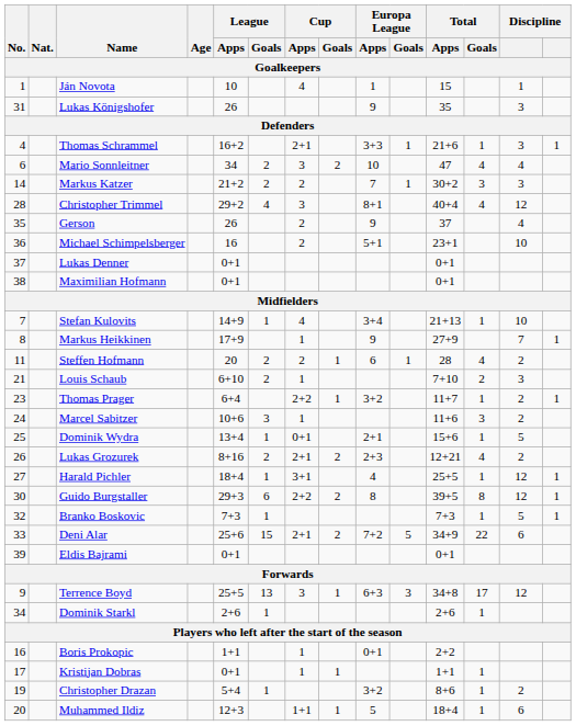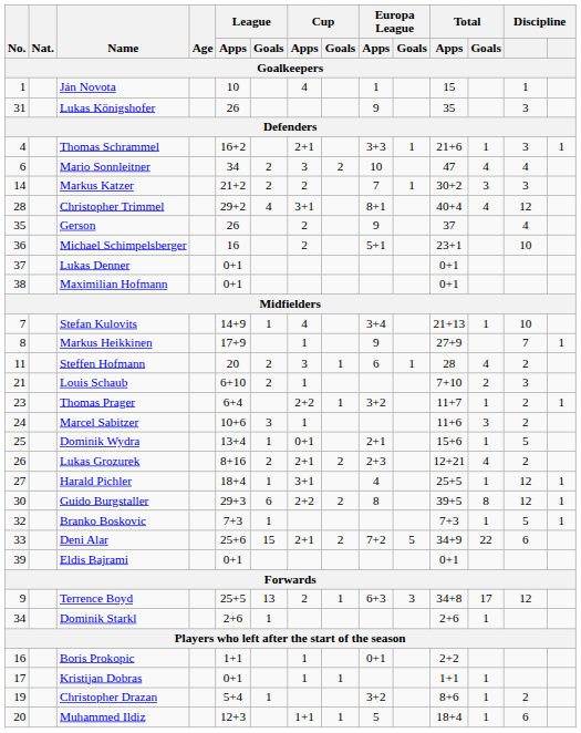 <table class="wikitable" style="text-align:center">
 <tr>
 <th rowspan=2 valign="bottom">No.</th>
 <th rowspan=2 valign="bottom">Nat.</th>
 <th rowspan=2 valign="bottom">Name</th>
 <th rowspan=2 valign="bottom">Age</th>
 <th colspan=2 width="85">League</th>
 <th colspan=2 width="85">Cup</th>
 <th colspan=2 width="85">Europa League</th>
 <th colspan=2 width="85">Total</th>
 <th colspan=2 width="85">Discipline</th>
 </tr>
 <tr>
 <th>Apps</th>
 <th>Goals</th>
 <th>Apps</th>
 <th>Goals</th>
 <th>Apps</th>
 <th>Goals</th>
 <th>Apps</th>
 <th>Goals</th>
 <th></th>
 <th></th>
 </tr>
 <tr>
 <th colspan=20>Goalkeepers</th>
 </tr>
 <tr>
 <td align=right>1</td>
 <td></td>
 <td align=left><a href='#'>Ján Novota</a></td>
 <td></td>
 <td>10</td>
 <td></td>
 <td>4</td>
 <td></td>
 <td>1</td>
 <td></td>
 <td>15</td>
 <td></td>
 <td>1</td>
 <td></td>
 </tr>
 <tr>
 <td align=right>31</td>
 <td></td>
 <td align=left><a href='#'>Lukas Königshofer</a></td>
 <td></td>
 <td>26</td>
 <td></td>
 <td></td>
 <td></td>
 <td>9</td>
 <td></td>
 <td>35</td>
 <td></td>
 <td>3</td>
 <td></td>
 </tr>
 <tr>
 <th colspan=20>Defenders</th>
 </tr>
 <tr>
 <td align=right>4</td>
 <td></td>
 <td align=left><a href='#'>Thomas Schrammel</a></td>
 <td></td>
 <td>16+2</td>
 <td></td>
 <td>2+1</td>
 <td></td>
 <td>3+3</td>
 <td>1</td>
 <td>21+6</td>
 <td>1</td>
 <td>3</td>
 <td>1</td>
 </tr>
 <tr>
 <td align=right>6</td>
 <td></td>
 <td align=left><a href='#'>Mario Sonnleitner</a></td>
 <td></td>
 <td>34</td>
 <td>2</td>
 <td>3</td>
 <td>2</td>
 <td>10</td>
 <td></td>
 <td>47</td>
 <td>4</td>
 <td>4</td>
 <td></td>
 </tr>
 <tr>
 <td align=right>14</td>
 <td></td>
 <td align=left><a href='#'>Markus Katzer</a></td>
 <td></td>
 <td>21+2</td>
 <td>2</td>
 <td>2</td>
 <td></td>
 <td>7</td>
 <td>1</td>
 <td>30+2</td>
 <td>3</td>
 <td>3</td>
 <td></td>
 </tr>
 <tr>
 <td align=right>28</td>
 <td></td>
 <td align=left><a href='#'>Christopher Trimmel</a></td>
 <td></td>
 <td>29+2</td>
 <td>4</td>
-<td>3</td>
+<td>3+1</td>
 <td></td>
 <td>8+1</td>
 <td></td>
 <td>40+4</td>
 <td>4</td>
 <td>12</td>
 <td></td>
 </tr>
 <tr>
 <td align=right>35</td>
 <td></td>
 <td align=left><a href='#'>Gerson</a></td>
 <td></td>
 <td>26</td>
 <td></td>
 <td>2</td>
 <td></td>
 <td>9</td>
 <td></td>
 <td>37</td>
 <td></td>
 <td>4</td>
 <td></td>
 </tr>
 <tr>
 <td align=right>36</td>
 <td></td>
 <td align=left><a href='#'>Michael Schimpelsberger</a></td>
 <td></td>
 <td>16</td>
 <td></td>
 <td>2</td>
 <td></td>
 <td>5+1</td>
 <td></td>
 <td>23+1</td>
 <td></td>
 <td>10</td>
 <td></td>
 </tr>
 <tr>
 <td align=right>37</td>
 <td></td>
 <td align=left><a href='#'>Lukas Denner</a></td>
 <td></td>
 <td>0+1</td>
 <td></td>
 <td></td>
 <td></td>
 <td></td>
 <td></td>
 <td>0+1</td>
 <td></td>
 <td></td>
 <td></td>
 </tr>
 <tr>
 <td align=right>38</td>
 <td></td>
 <td align=left><a href='#'>Maximilian Hofmann</a></td>
 <td></td>
 <td>0+1</td>
 <td></td>
 <td></td>
 <td></td>
 <td></td>
 <td></td>
 <td>0+1</td>
 <td></td>
 <td></td>
 <td></td>
 </tr>
 <tr>
 <th colspan=20>Midfielders</th>
 </tr>
 <tr>
 <td align=right>7</td>
 <td></td>
 <td align=left><a href='#'>Stefan Kulovits</a></td>
 <td></td>
 <td>14+9</td>
 <td>1</td>
 <td>4</td>
 <td></td>
 <td>3+4</td>
 <td></td>
 <td>21+13</td>
 <td>1</td>
 <td>10</td>
 <td></td>
 </tr>
 <tr>
 <td align=right>8</td>
 <td></td>
 <td align=left><a href='#'>Markus Heikkinen</a></td>
 <td></td>
 <td>17+9</td>
 <td></td>
 <td>1</td>
 <td></td>
 <td>9</td>
 <td></td>
 <td>27+9</td>
 <td></td>
 <td>7</td>
 <td>1</td>
 </tr>
 <tr>
 <td align=right>11</td>
 <td></td>
 <td align=left><a href='#'>Steffen Hofmann</a></td>
 <td></td>
 <td>20</td>
 <td>2</td>
-<td>2</td>
+<td>3</td>
 <td>1</td>
 <td>6</td>
 <td>1</td>
 <td>28</td>
 <td>4</td>
 <td>2</td>
 <td></td>
 </tr>
 <tr>
 <td align=right>21</td>
 <td></td>
 <td align=left><a href='#'>Louis Schaub</a></td>
 <td></td>
 <td>6+10</td>
 <td>2</td>
 <td>1</td>
 <td></td>
 <td></td>
 <td></td>
 <td>7+10</td>
 <td>2</td>
 <td>3</td>
 <td></td>
 </tr>
 <tr>
 <td align=right>23</td>
 <td></td>
 <td align=left><a href='#'>Thomas Prager</a></td>
 <td></td>
 <td>6+4</td>
 <td></td>
 <td>2+2</td>
 <td>1</td>
 <td>3+2</td>
 <td></td>
 <td>11+7</td>
 <td>1</td>
 <td>2</td>
 <td>1</td>
 </tr>
 <tr>
 <td align=right>24</td>
 <td></td>
 <td align=left><a href='#'>Marcel Sabitzer</a></td>
 <td></td>
 <td>10+6</td>
 <td>3</td>
 <td>1</td>
 <td></td>
 <td></td>
 <td></td>
 <td>11+6</td>
 <td>3</td>
 <td>2</td>
 <td></td>
 </tr>
 <tr>
 <td align=right>25</td>
 <td></td>
 <td align=left><a href='#'>Dominik Wydra</a></td>
 <td></td>
 <td>13+4</td>
 <td>1</td>
 <td>0+1</td>
 <td></td>
 <td>2+1</td>
 <td></td>
 <td>15+6</td>
 <td>1</td>
 <td>5</td>
 <td></td>
 </tr>
 <tr>
 <td align=right>26</td>
 <td></td>
 <td align=left><a href='#'>Lukas Grozurek</a></td>
 <td></td>
 <td>8+16</td>
 <td>2</td>
 <td>2+1</td>
 <td>2</td>
 <td>2+3</td>
 <td></td>
 <td>12+21</td>
 <td>4</td>
 <td>2</td>
 <td></td>
 </tr>
 <tr>
 <td align=right>27</td>
 <td></td>
 <td align=left><a href='#'>Harald Pichler</a></td>
 <td></td>
 <td>18+4</td>
 <td>1</td>
 <td>3+1</td>
 <td></td>
 <td>4</td>
 <td></td>
 <td>25+5</td>
 <td>1</td>
 <td>12</td>
 <td>1</td>
 </tr>
 <tr>
 <td align=right>30</td>
 <td></td>
 <td align=left><a href='#'>Guido Burgstaller</a></td>
 <td></td>
 <td>29+3</td>
 <td>6</td>
 <td>2+2</td>
 <td>2</td>
 <td>8</td>
 <td></td>
 <td>39+5</td>
 <td>8</td>
 <td>12</td>
 <td>1</td>
 </tr>
 <tr>
 <td align=right>32</td>
 <td></td>
 <td align=left><a href='#'>Branko Boskovic</a></td>
 <td></td>
 <td>7+3</td>
 <td>1</td>
 <td></td>
 <td></td>
 <td></td>
 <td></td>
 <td>7+3</td>
 <td>1</td>
 <td>5</td>
 <td>1</td>
 </tr>
 <tr>
 <td align=right>33</td>
 <td></td>
 <td align=left><a href='#'>Deni Alar</a></td>
 <td></td>
 <td>25+6</td>
 <td>15</td>
 <td>2+1</td>
 <td>2</td>
 <td>7+2</td>
 <td>5</td>
 <td>34+9</td>
 <td>22</td>
 <td>6</td>
 <td></td>
 </tr>
 <tr>
 <td align=right>39</td>
 <td></td>
 <td align=left><a href='#'>Eldis Bajrami</a></td>
 <td></td>
 <td>0+1</td>
 <td></td>
 <td></td>
 <td></td>
 <td></td>
 <td></td>
 <td>0+1</td>
 <td></td>
 <td></td>
 <td></td>
 </tr>
 <tr>
 <th colspan=20>Forwards</th>
 </tr>
 <tr>
 <td align=right>9</td>
 <td></td>
 <td align=left><a href='#'>Terrence Boyd</a></td>
 <td></td>
 <td>25+5</td>
 <td>13</td>
-<td>3</td>
+<td>2</td>
 <td>1</td>
 <td>6+3</td>
 <td>3</td>
 <td>34+8</td>
 <td>17</td>
 <td>12</td>
 <td></td>
 </tr>
 <tr>
 <td align=right>34</td>
 <td></td>
 <td align=left><a href='#'>Dominik Starkl</a></td>
 <td></td>
 <td>2+6</td>
 <td>1</td>
 <td></td>
 <td></td>
 <td></td>
 <td></td>
 <td>2+6</td>
 <td>1</td>
 <td></td>
 <td></td>
 </tr>
 <tr>
 <th colspan=20>Players who left after the start of the season</th>
 </tr>
 <tr>
 <td align=right>16</td>
 <td></td>
 <td align=left><a href='#'>Boris Prokopic</a></td>
 <td></td>
 <td>1+1</td>
 <td></td>
 <td>1</td>
 <td></td>
 <td>0+1</td>
 <td></td>
 <td>2+2</td>
 <td></td>
 <td></td>
 <td></td>
 </tr>
 <tr>
 <td align=right>17</td>
 <td></td>
 <td align=left><a href='#'>Kristijan Dobras</a></td>
 <td></td>
 <td>0+1</td>
 <td></td>
 <td>1</td>
 <td>1</td>
 <td></td>
 <td></td>
 <td>1+1</td>
 <td>1</td>
 <td></td>
 <td></td>
 </tr>
 <tr>
 <td align=right>19</td>
 <td></td>
 <td align=left><a href='#'>Christopher Drazan</a></td>
 <td></td>
 <td>5+4</td>
 <td>1</td>
 <td></td>
 <td></td>
 <td>3+2</td>
 <td></td>
 <td>8+6</td>
 <td>1</td>
 <td>2</td>
 <td></td>
 </tr>
 <tr>
 <td align=right>20</td>
 <td></td>
 <td align=left><a href='#'>Muhammed Ildiz</a></td>
 <td></td>
 <td>12+3</td>
 <td></td>
 <td>1+1</td>
 <td>1</td>
 <td>5</td>
 <td></td>
 <td>18+4</td>
 <td>1</td>
 <td>6</td>
 <td></td>
 </tr>
 </table>
